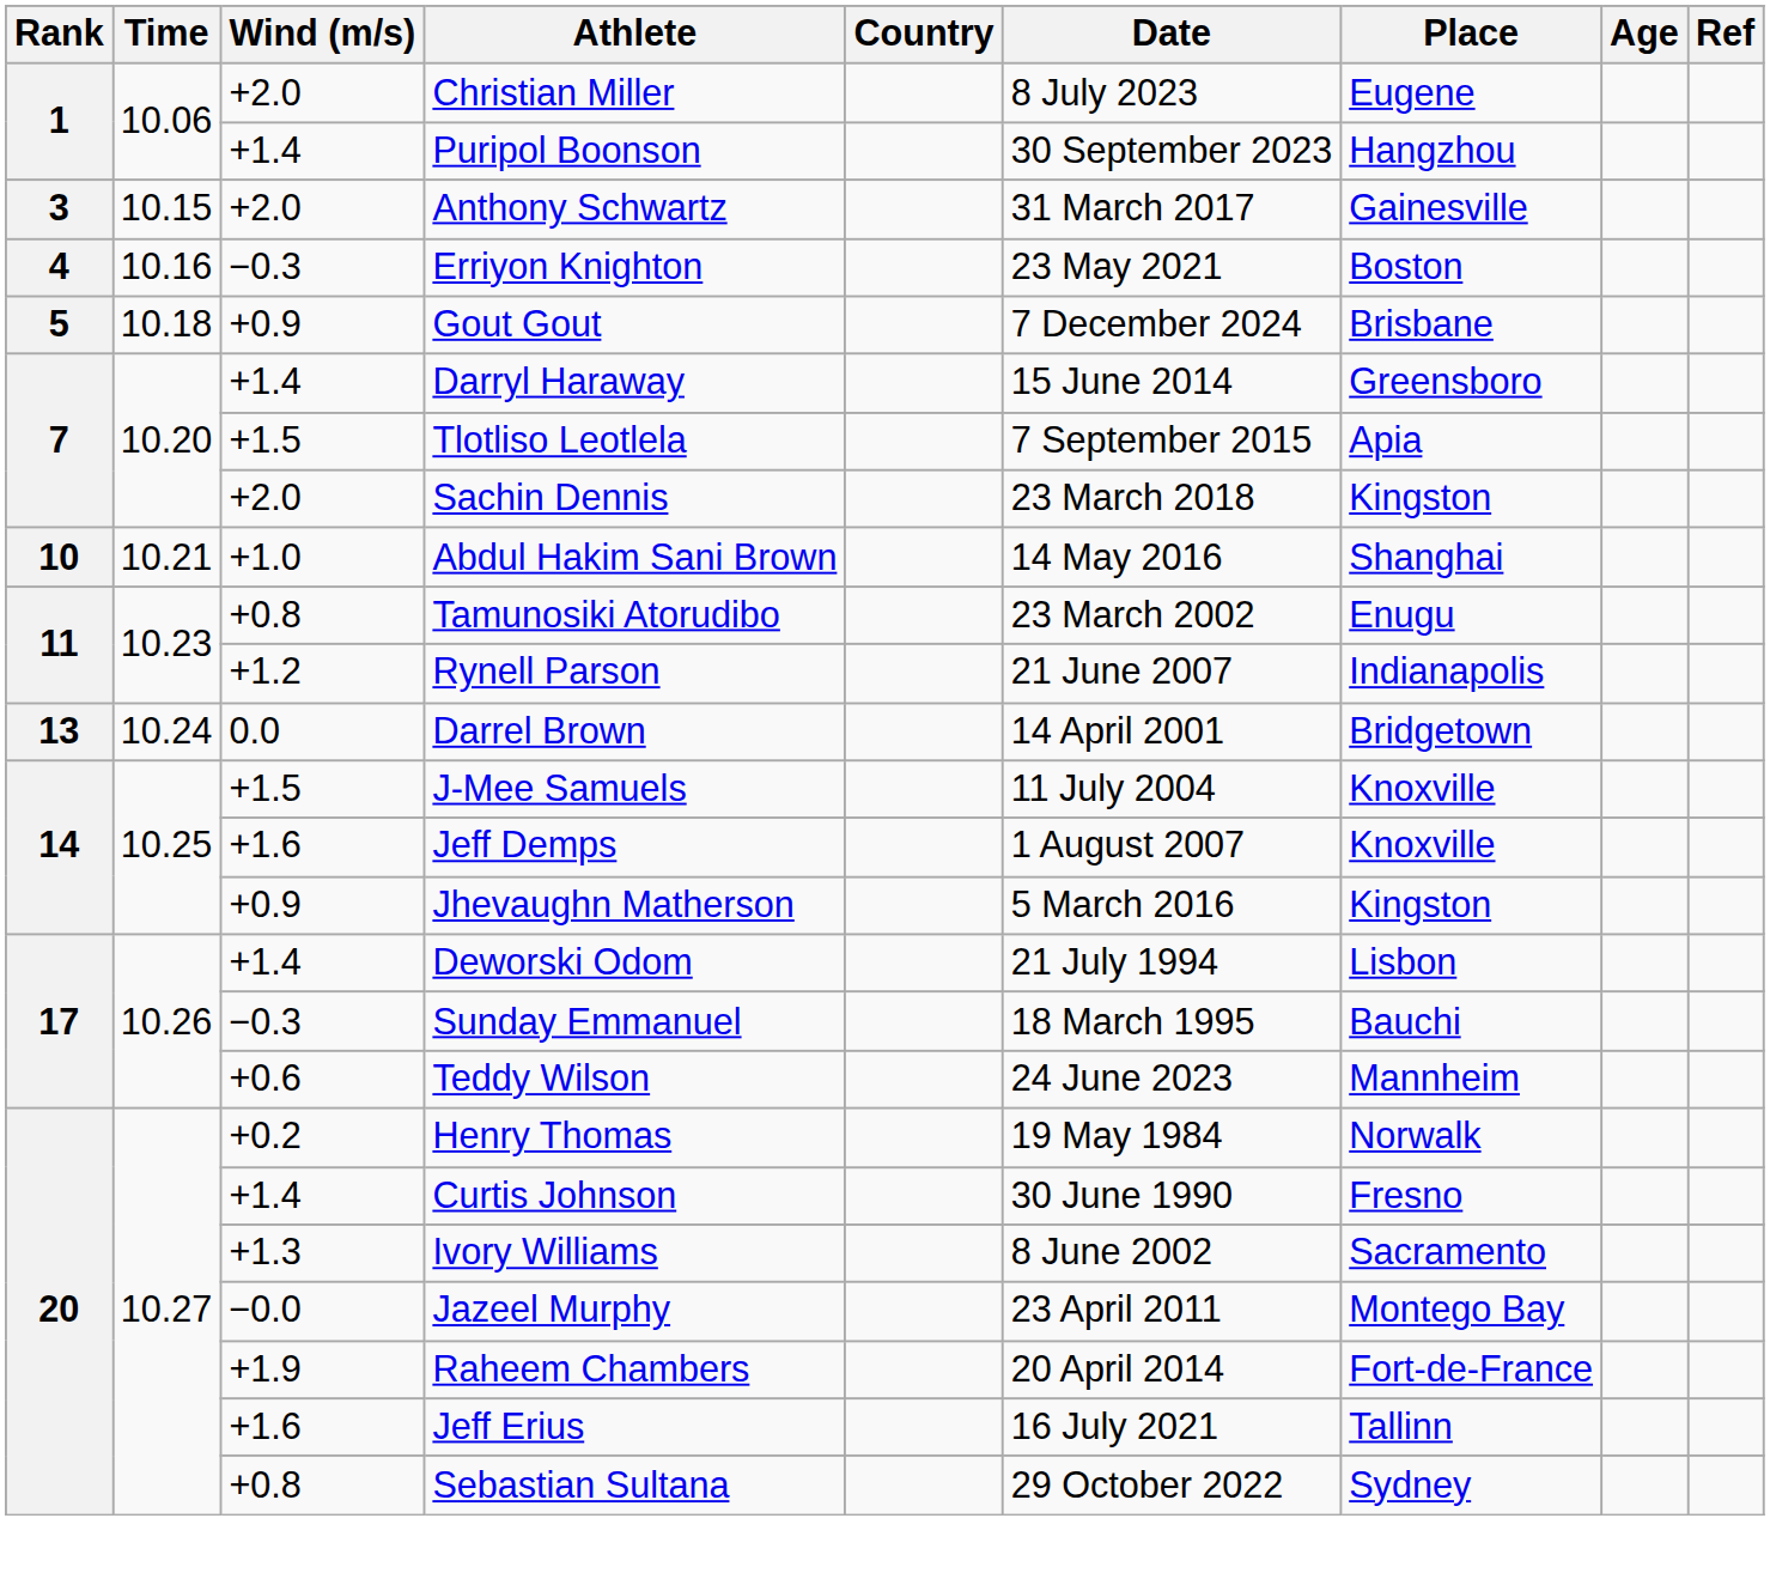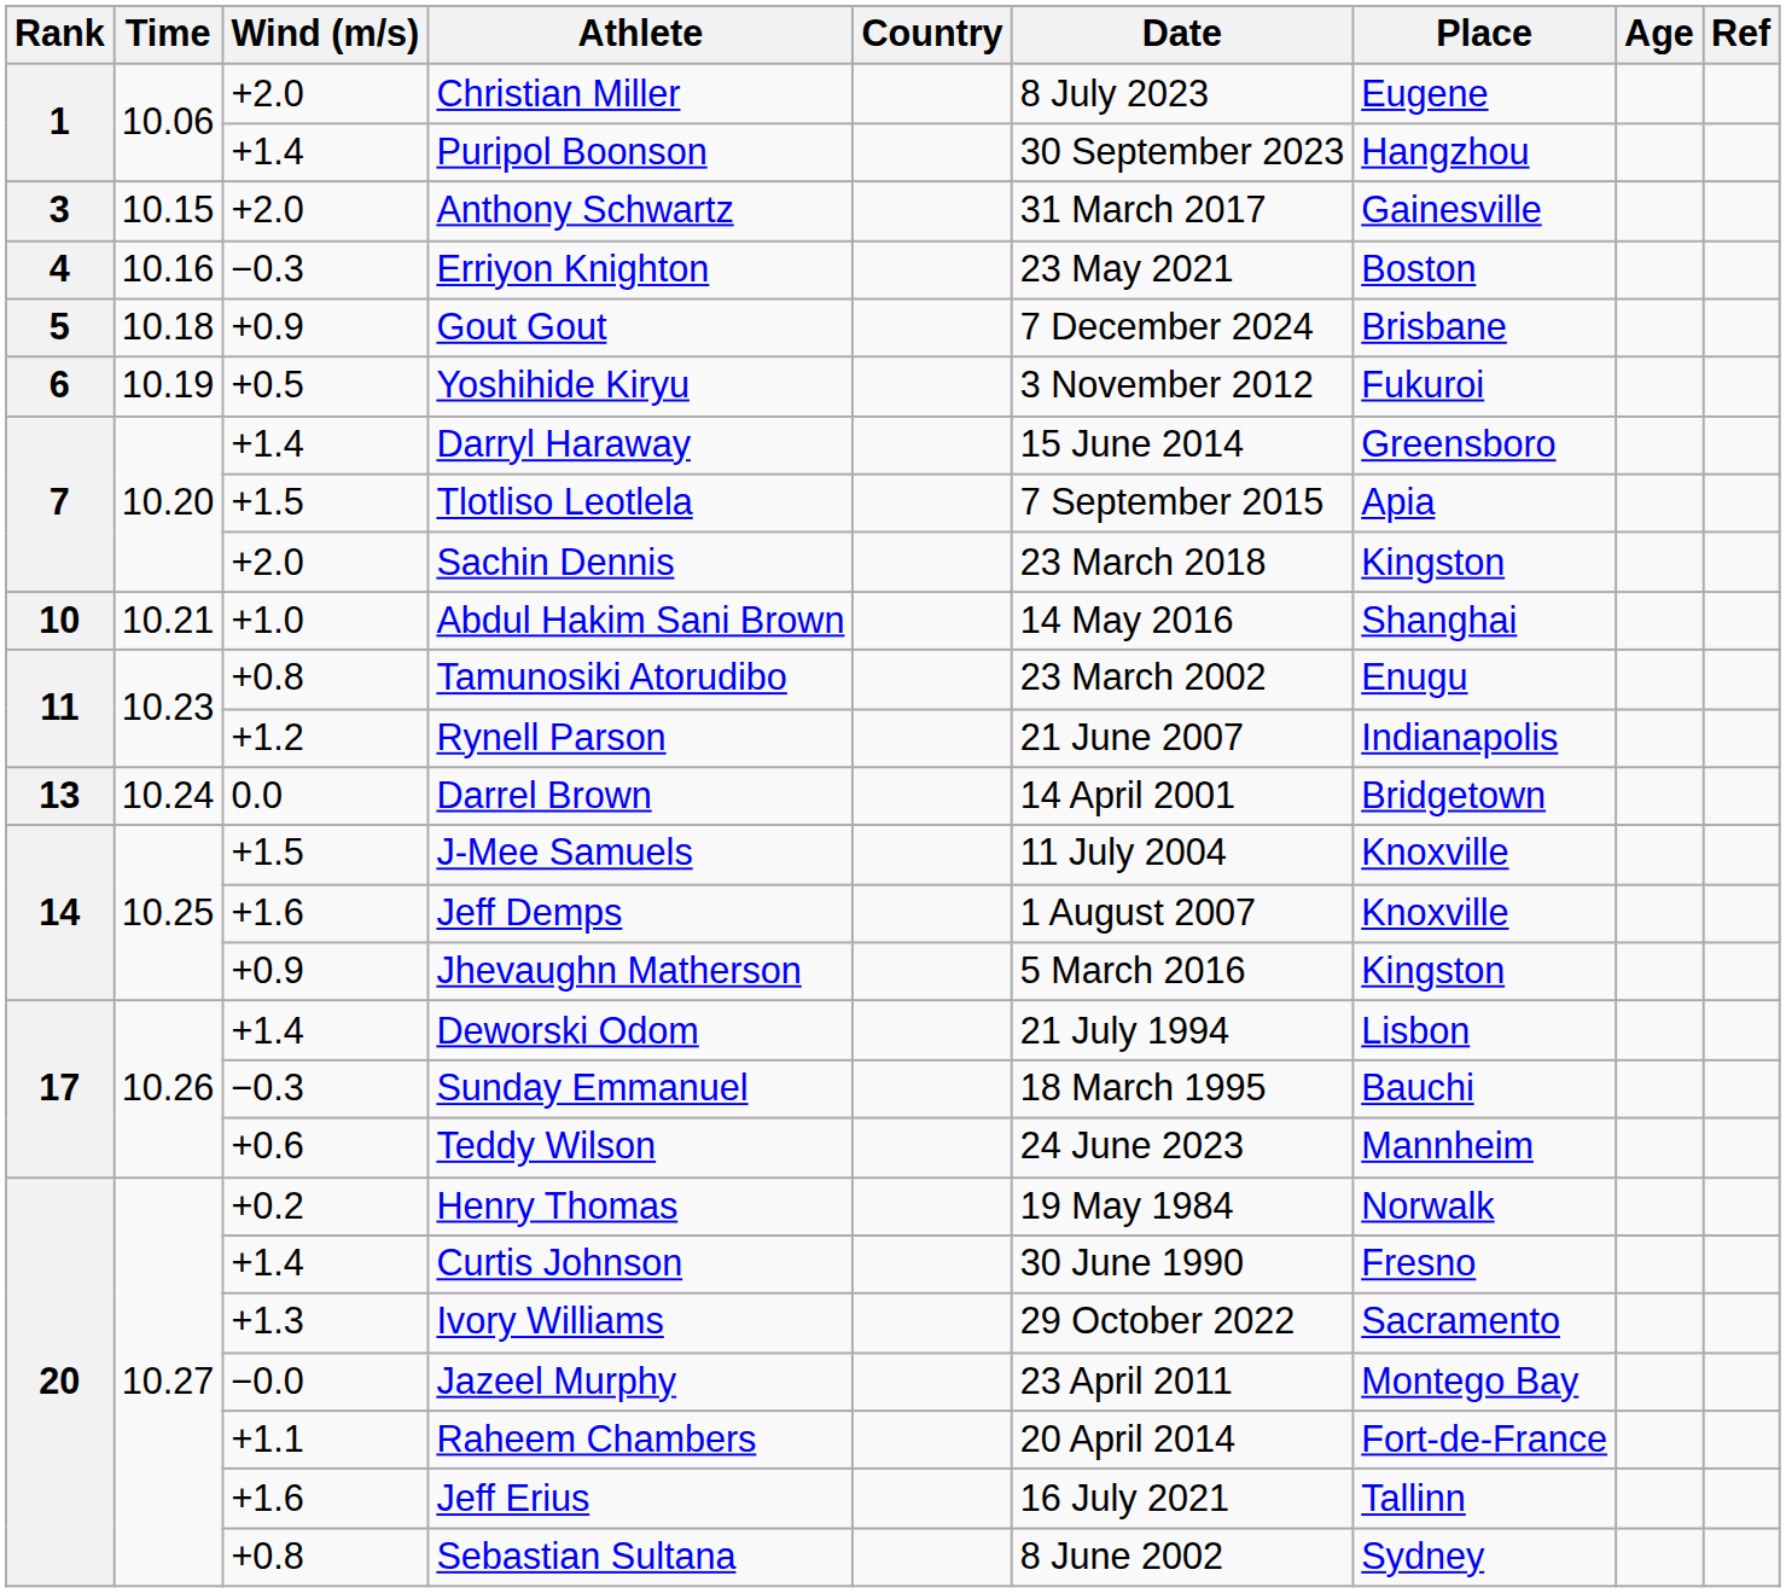 <table class="wikitable">
 <tr>
 <th>Rank</th>
 <th>Time</th>
 <th>Wind (m/s)</th>
 <th>Athlete</th>
 <th>Country</th>
 <th>Date</th>
 <th>Place</th>
 <th>Age</th>
 <th>Ref</th>
 </tr>
 <tr>
 <th rowspan=2>1</th>
 <td rowspan=2>10.06</td>
 <td>+2.0</td>
 <td><a href='#'>Christian Miller</a></td>
 <td></td>
 <td>8 July 2023</td>
 <td><a href='#'>Eugene</a></td>
 <td></td>
 <td></td>
 </tr>
 <tr>
 <td>+1.4</td>
 <td><a href='#'>Puripol Boonson</a></td>
 <td></td>
 <td>30 September 2023</td>
 <td><a href='#'>Hangzhou</a></td>
 <td></td>
 <td></td>
 </tr>
 <tr>
 <th>3</th>
 <td>10.15</td>
 <td>+2.0</td>
 <td><a href='#'>Anthony Schwartz</a></td>
 <td></td>
 <td>31 March 2017</td>
 <td><a href='#'>Gainesville</a></td>
 <td></td>
 <td></td>
 </tr>
 <tr>
 <th>4</th>
 <td>10.16</td>
 <td>−0.3</td>
 <td><a href='#'>Erriyon Knighton</a></td>
 <td></td>
 <td>23 May 2021</td>
 <td><a href='#'>Boston</a></td>
 <td></td>
 <td></td>
 </tr>
 <tr>
 <th>5</th>
 <td>10.18</td>
 <td>+0.9</td>
 <td><a href='#'>Gout Gout</a></td>
 <td></td>
 <td>7 December 2024</td>
 <td><a href='#'>Brisbane</a></td>
+<td></td>
+<td></td>
+</tr>
+<tr>
+<th>6</th>
+<td>10.19</td>
+<td>+0.5</td>
+<td><a href='#'>Yoshihide Kiryu</a></td>
+<td></td>
+<td>3 November 2012</td>
+<td><a href='#'>Fukuroi</a></td>
 <td></td>
 <td></td>
 </tr>
 <tr>
 <th rowspan=3>7</th>
 <td rowspan=3>10.20</td>
 <td>+1.4</td>
 <td><a href='#'>Darryl Haraway</a></td>
 <td></td>
 <td>15 June 2014</td>
 <td><a href='#'>Greensboro</a></td>
 <td></td>
 <td></td>
 </tr>
 <tr>
 <td>+1.5</td>
 <td><a href='#'>Tlotliso Leotlela</a></td>
 <td></td>
 <td>7 September 2015</td>
 <td><a href='#'>Apia</a></td>
 <td></td>
 <td></td>
 </tr>
 <tr>
 <td>+2.0</td>
 <td><a href='#'>Sachin Dennis</a></td>
 <td></td>
 <td>23 March 2018</td>
 <td><a href='#'>Kingston</a></td>
 <td></td>
 <td></td>
 </tr>
 <tr>
 <th>10</th>
 <td>10.21</td>
 <td>+1.0</td>
 <td><a href='#'>Abdul Hakim Sani Brown</a></td>
 <td></td>
 <td>14 May 2016</td>
 <td><a href='#'>Shanghai</a></td>
 <td></td>
 <td></td>
 </tr>
 <tr>
 <th rowspan=2>11</th>
 <td rowspan=2>10.23</td>
 <td>+0.8</td>
 <td><a href='#'>Tamunosiki Atorudibo</a></td>
 <td></td>
 <td>23 March 2002</td>
 <td><a href='#'>Enugu</a></td>
 <td></td>
 <td></td>
 </tr>
 <tr>
 <td>+1.2</td>
 <td><a href='#'>Rynell Parson</a></td>
 <td></td>
 <td>21 June 2007</td>
 <td><a href='#'>Indianapolis</a></td>
 <td></td>
 <td></td>
 </tr>
 <tr>
 <th>13</th>
 <td>10.24</td>
 <td>0.0</td>
 <td><a href='#'>Darrel Brown</a></td>
 <td></td>
 <td>14 April 2001</td>
 <td><a href='#'>Bridgetown</a></td>
 <td></td>
 <td></td>
 </tr>
 <tr>
 <th rowspan=3>14</th>
 <td rowspan=3>10.25</td>
 <td>+1.5</td>
 <td><a href='#'>J-Mee Samuels</a></td>
 <td></td>
 <td>11 July 2004</td>
 <td><a href='#'>Knoxville</a></td>
 <td></td>
 <td></td>
 </tr>
 <tr>
 <td>+1.6</td>
 <td><a href='#'>Jeff Demps</a></td>
 <td></td>
 <td>1 August 2007</td>
 <td><a href='#'>Knoxville</a></td>
 <td></td>
 <td></td>
 </tr>
 <tr>
 <td>+0.9</td>
 <td><a href='#'>Jhevaughn Matherson</a></td>
 <td></td>
 <td>5 March 2016</td>
 <td><a href='#'>Kingston</a></td>
 <td></td>
 <td></td>
 </tr>
 <tr>
 <th rowspan=3>17</th>
 <td rowspan=3>10.26</td>
 <td>+1.4</td>
 <td><a href='#'>Deworski Odom</a></td>
 <td></td>
 <td>21 July 1994</td>
 <td><a href='#'>Lisbon</a></td>
 <td></td>
 <td></td>
 </tr>
 <tr>
 <td>−0.3</td>
 <td><a href='#'>Sunday Emmanuel</a></td>
 <td></td>
 <td>18 March 1995</td>
 <td><a href='#'>Bauchi</a></td>
 <td></td>
 <td></td>
 </tr>
 <tr>
 <td>+0.6</td>
 <td><a href='#'>Teddy Wilson</a></td>
 <td></td>
 <td>24 June 2023</td>
 <td><a href='#'>Mannheim</a></td>
 <td></td>
 <td></td>
 </tr>
 <tr>
 <th rowspan=7>20</th>
 <td rowspan=7>10.27</td>
 <td>+0.2</td>
 <td><a href='#'>Henry Thomas</a></td>
 <td></td>
 <td>19 May 1984</td>
 <td><a href='#'>Norwalk</a></td>
 <td></td>
 <td></td>
 </tr>
 <tr>
 <td>+1.4</td>
 <td><a href='#'>Curtis Johnson</a></td>
 <td></td>
 <td>30 June 1990</td>
 <td><a href='#'>Fresno</a></td>
 <td></td>
 <td></td>
 </tr>
 <tr>
 <td>+1.3</td>
 <td><a href='#'>Ivory Williams</a></td>
 <td></td>
-<td>8 June 2002</td>
+<td>29 October 2022</td>
 <td><a href='#'>Sacramento</a></td>
 <td></td>
 <td></td>
 </tr>
 <tr>
 <td>−0.0</td>
 <td><a href='#'>Jazeel Murphy</a></td>
 <td></td>
 <td>23 April 2011</td>
 <td><a href='#'>Montego Bay</a></td>
 <td></td>
 <td></td>
 </tr>
 <tr>
-<td>+1.9</td>
+<td>+1.1</td>
 <td><a href='#'>Raheem Chambers</a></td>
 <td></td>
 <td>20 April 2014</td>
 <td><a href='#'>Fort-de-France</a></td>
 <td></td>
 <td></td>
 </tr>
 <tr>
 <td>+1.6</td>
 <td><a href='#'>Jeff Erius</a></td>
 <td></td>
 <td>16 July 2021</td>
 <td><a href='#'>Tallinn</a></td>
 <td></td>
 <td></td>
 </tr>
 <tr>
 <td>+0.8</td>
 <td><a href='#'>Sebastian Sultana</a></td>
 <td></td>
-<td>29 October 2022</td>
+<td>8 June 2002</td>
 <td><a href='#'>Sydney</a></td>
 <td></td>
 <td></td>
 </tr>
 </table>
